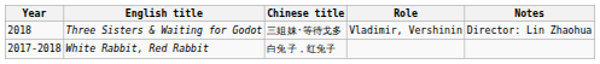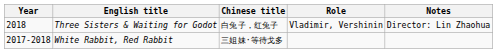 <table class="wikitable">
 <tr>
 <th>Year</th>
 <th>English title</th>
 <th>Chinese title</th>
 <th>Role</th>
 <th>Notes</th>
 </tr>
 <tr>
 <td>2018</td>
 <td><em>Three Sisters & Waiting for Godot</em></td>
-<td>三姐妹·等待戈多</td>
+<td>白兔子，红兔子</td>
 <td>Vladimir, Vershinin</td>
 <td>Director: Lin Zhaohua</td>
 </tr>
 <tr>
 <td>2017-2018</td>
 <td><em>White Rabbit, Red Rabbit</em></td>
-<td>白兔子，红兔子</td>
+<td>三姐妹·等待戈多</td>
 <td></td>
 <td></td>
 </tr>
 </table>
